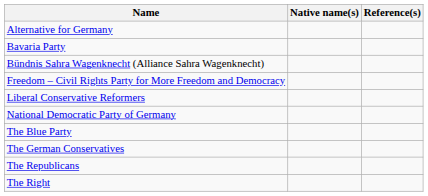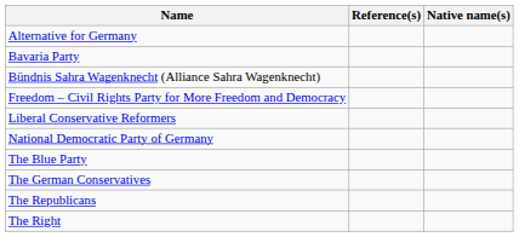 <table class="wikitable">
 <tr>
 <th>Name</th>
+<th>Reference(s)</th>
 <th>Native name(s)</th>
-<th>Reference(s)</th>
 </tr>
 <tr>
 <td><a href='#'>Alternative for Germany</a></td>
 <td></td>
 <td></td>
 </tr>
 <tr>
 <td><a href='#'>Bavaria Party</a></td>
 <td></td>
 <td></td>
 </tr>
 <tr>
 <td><a href='#'>Bündnis Sahra Wagenknecht</a> (Alliance Sahra Wagenknecht)</td>
 <td></td>
 <td></td>
 </tr>
 <tr>
 <td><a href='#'>Freedom – Civil Rights Party for More Freedom and Democracy</a></td>
 <td></td>
 <td></td>
 </tr>
 <tr>
 <td><a href='#'>Liberal Conservative Reformers</a></td>
 <td></td>
 <td></td>
 </tr>
 <tr>
 <td><a href='#'>National Democratic Party of Germany</a></td>
 <td></td>
 <td></td>
 </tr>
 <tr>
 <td><a href='#'>The Blue Party</a></td>
 <td></td>
 <td></td>
 </tr>
 <tr>
 <td><a href='#'>The German Conservatives</a></td>
 <td></td>
 <td></td>
 </tr>
 <tr>
 <td><a href='#'>The Republicans</a></td>
 <td></td>
 <td></td>
 </tr>
 <tr>
 <td><a href='#'>The Right</a></td>
 <td></td>
 <td></td>
 </tr>
 </table>
